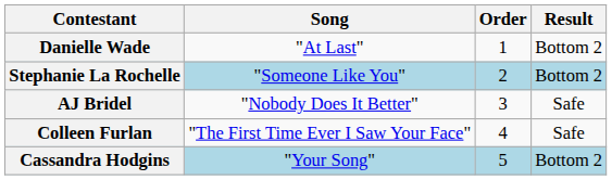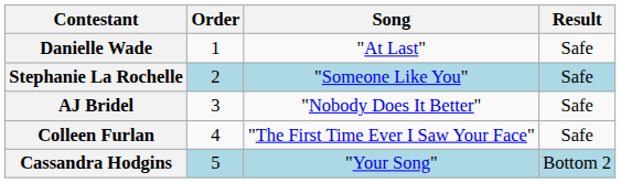 <table class="wikitable plainrowheaders" style="text-align:center;">
 <tr>
 <th scope="col">Contestant</th>
+<th scope="col">Order</th>
 <th scope="col">Song</th>
-<th scope="col">Order</th>
 <th scope="col">Result</th>
 </tr>
 <tr>
 <th scope="row">Danielle Wade</th>
+<td>1</td>
 <td>"<a href='#'>At Last</a>"</td>
-<td>1</td>
-<td>Bottom 2</td>
+<td>Safe</td>
 </tr>
 <tr style="background:lightblue;">
 <th scope="row">Stephanie La Rochelle</th>
+<td>2</td>
 <td>"<a href='#'>Someone Like You</a>"</td>
-<td>2</td>
-<td>Bottom 2</td>
+<td>Safe</td>
 </tr>
 <tr>
 <th scope="row">AJ Bridel</th>
+<td>3</td>
 <td>"<a href='#'>Nobody Does It Better</a>"</td>
-<td>3</td>
 <td>Safe</td>
 </tr>
 <tr>
 <th scope="row">Colleen Furlan</th>
+<td>4</td>
 <td>"<a href='#'>The First Time Ever I Saw Your Face</a>"</td>
-<td>4</td>
 <td>Safe</td>
 </tr>
 <tr style="background:lightblue;">
 <th scope="row">Cassandra Hodgins</th>
+<td>5</td>
 <td>"<a href='#'>Your Song</a>"</td>
-<td>5</td>
 <td>Bottom 2</td>
 </tr>
 </table>
